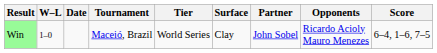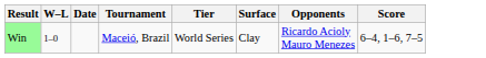 <table class="sortable wikitable">
 <tr>
 <th>Result</th>
 <th class="unsortable">W–L</th>
 <th>Date</th>
 <th>Tournament</th>
 <th>Tier</th>
 <th>Surface</th>
-<th>Partner</th>
 <th>Opponents</th>
 <th class="unsortable">Score</th>
 </tr>
 <tr>
 <td style="background:#98fb98;">Win</td>
 <td><small>1–0</small></td>
 <td><a href='#'></a></td>
 <td><a href='#'>Maceió</a>, Brazil</td>
 <td>World Series</td>
 <td>Clay</td>
-<td> <a href='#'>John Sobel</a></td>
 <td> <a href='#'>Ricardo Acioly</a> <br>  <a href='#'>Mauro Menezes</a></td>
 <td>6–4, 1–6, 7–5</td>
 </tr>
 </table>
